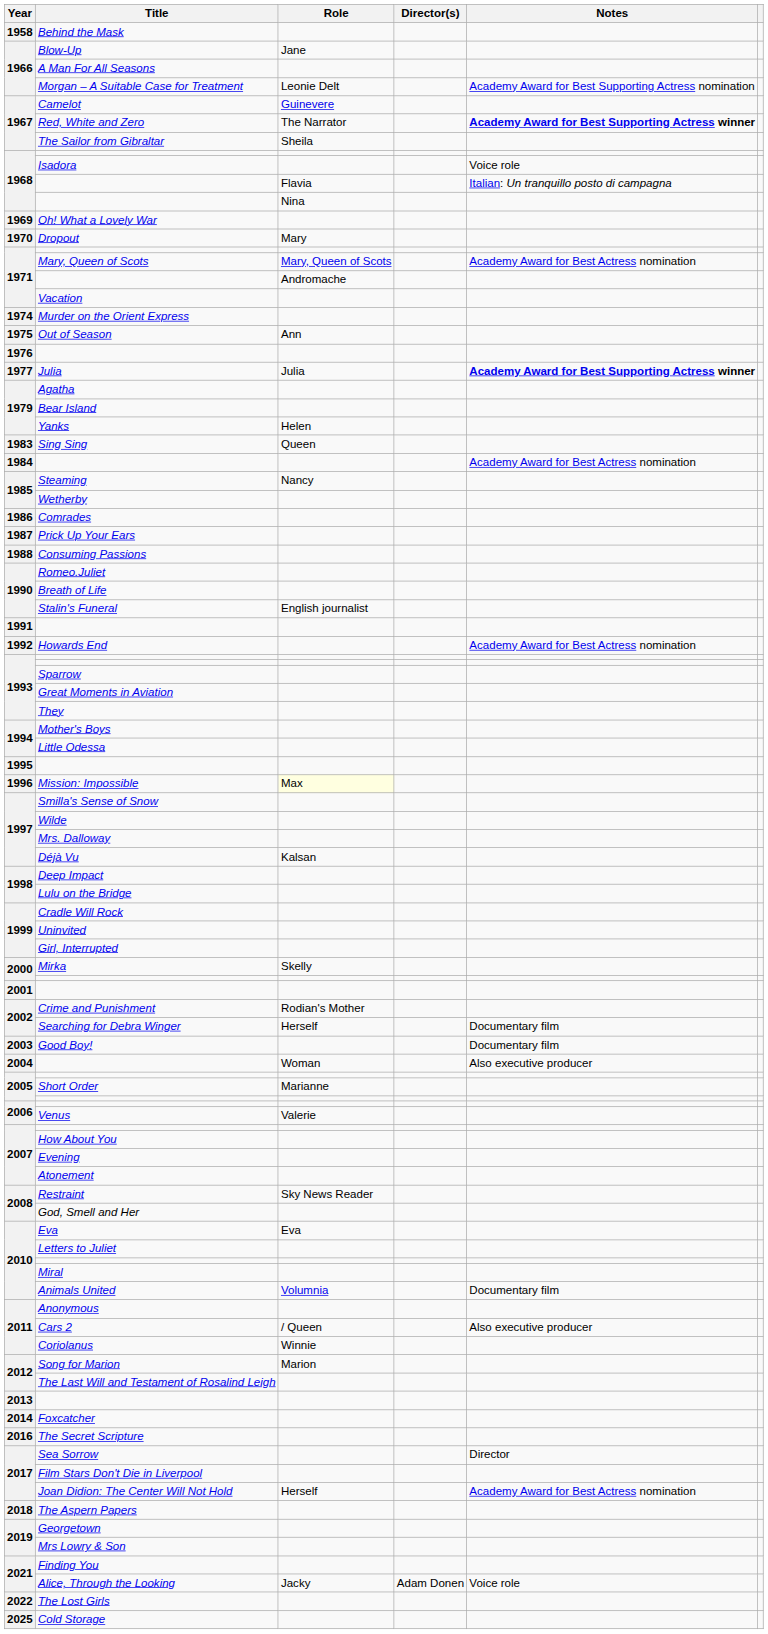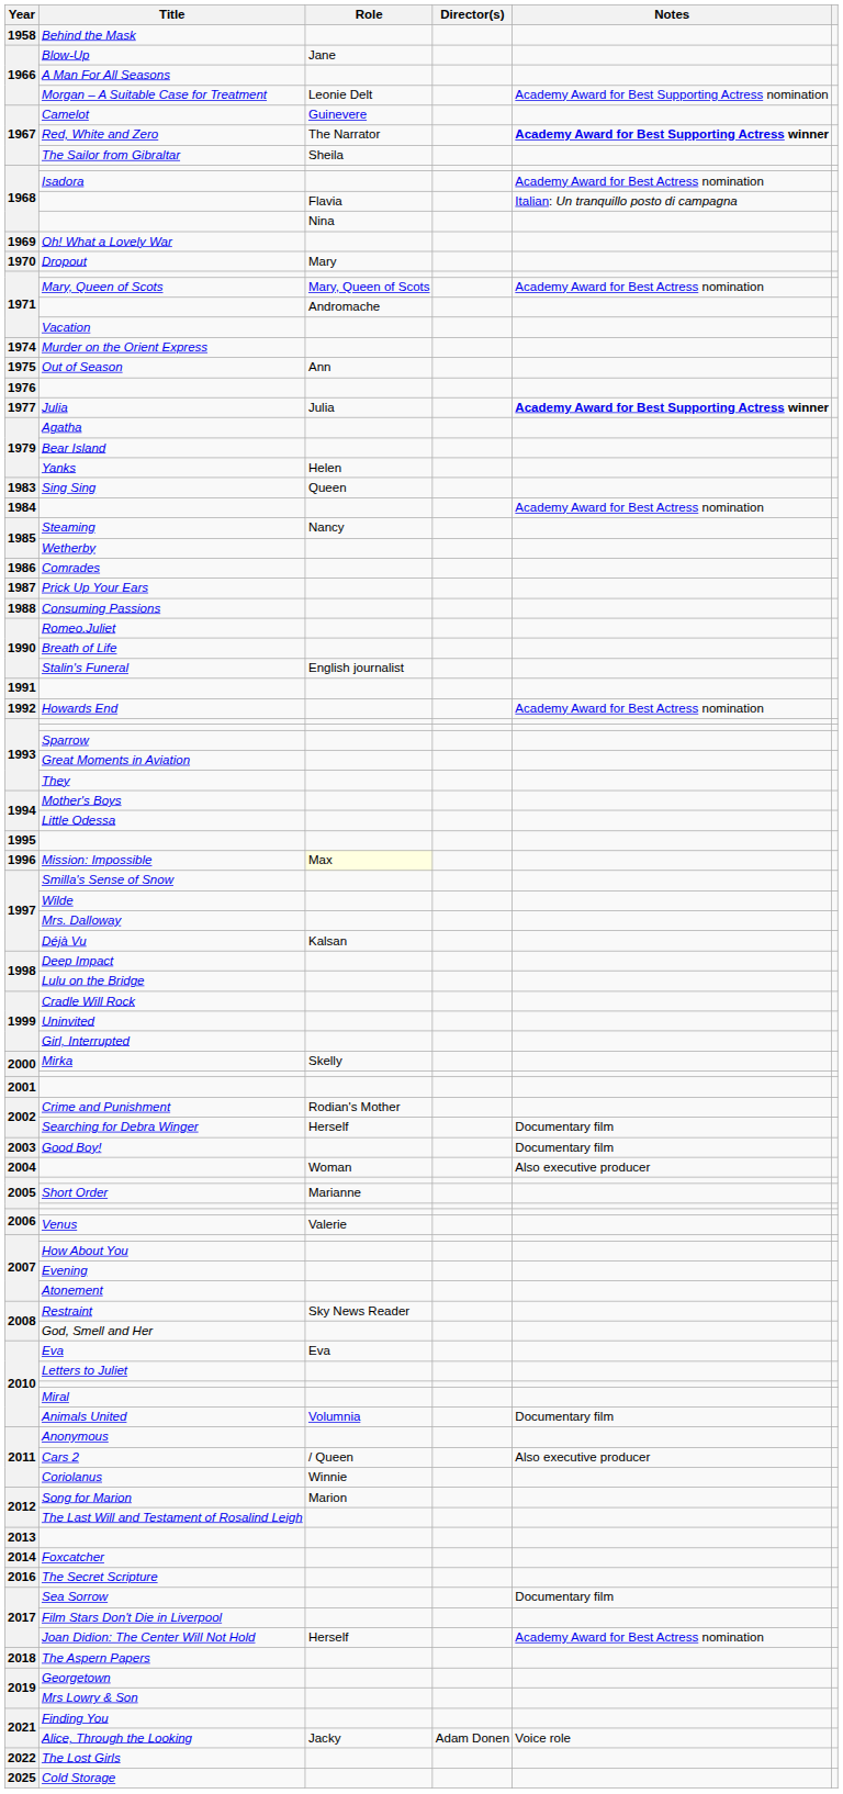 <table class="wikitable sortable plainrowheaders">
 <tr>
 <th>Year</th>
 <th>Title</th>
 <th>Role</th>
 <th>Director(s)</th>
 <th class="unsortable">Notes</th>
 <th class="unsortable"></th>
 </tr>
 <tr>
 <th scope="row">1958</th>
 <td><em><a href='#'>Behind the Mask</a></em></td>
 <td></td>
 <td></td>
 <td></td>
 <td style="text-align:center;"></td>
 </tr>
 <tr>
 <th rowspan="3" scope="row">1966</th>
 <td><em><a href='#'>Blow-Up</a></em></td>
 <td>Jane</td>
 <td></td>
 <td></td>
 <td style="text-align:center;"></td>
 </tr>
 <tr>
 <td data-sort-value="Man All Seasons"><em><a href='#'>A Man For All Seasons</a></em></td>
 <td></td>
 <td></td>
 <td></td>
 <td style="text-align:center;"></td>
 </tr>
 <tr>
 <td><em><a href='#'>Morgan – A Suitable Case for Treatment</a></em></td>
 <td>Leonie Delt</td>
 <td></td>
 <td><a href='#'>Academy Award for Best Supporting Actress</a> nomination</td>
 <td style="text-align:center;"></td>
 </tr>
 <tr>
 <th rowspan="3" scope="row">1967</th>
 <td><em><a href='#'>Camelot</a></em></td>
 <td><a href='#'>Guinevere</a></td>
 <td></td>
 <td></td>
 <td style="text-align:center;"></td>
 </tr>
 <tr>
 <td data-sort-value="Sailor Gibraltar"><em><a href='#'>Red, White and Zero</a></em></td>
 <td>The Narrator</td>
 <td></td>
 <td><strong><a href='#'>Academy Award for Best Supporting Actress</a> winner</strong></td>
 <td style="text-align:center;"></td>
 </tr>
 <tr>
 <td data-sort-value="Sailor Gibraltar"><em><a href='#'>The Sailor from Gibraltar</a></em></td>
 <td>Sheila</td>
 <td></td>
 <td></td>
 <td style="text-align:center;"></td>
 </tr>
 <tr>
 <th rowspan="4" scope="row">1968</th>
 <td><em></em></td>
 <td></td>
 <td></td>
 <td></td>
 <td style="text-align:center;"></td>
 </tr>
 <tr>
 <td><em><a href='#'>Isadora</a></em></td>
 <td></td>
 <td></td>
-<td>Voice role</td>
+<td><a href='#'>Academy Award for Best Actress</a> nomination</td>
 <td style="text-align:center;"></td>
 </tr>
 <tr>
 <td><em></em></td>
 <td>Flavia</td>
 <td></td>
 <td><a href='#'>Italian</a>: <em>Un tranquillo posto di campagna</em></td>
 <td style="text-align:center;"></td>
 </tr>
 <tr>
 <td><em></em></td>
 <td>Nina</td>
 <td></td>
 <td></td>
 <td style="text-align:center;"></td>
 </tr>
 <tr>
 <th scope="row">1969</th>
 <td><em><a href='#'>Oh! What a Lovely War</a></em></td>
 <td></td>
 <td></td>
 <td></td>
 <td style="text-align:center;"></td>
 </tr>
 <tr>
 <th scope="row">1970</th>
 <td><em><a href='#'>Dropout</a></em></td>
 <td>Mary</td>
 <td></td>
 <td></td>
 <td style="text-align:center;"></td>
 </tr>
 <tr>
 <th rowspan="4" scope="row">1971</th>
 <td><em></em></td>
 <td></td>
 <td></td>
 <td></td>
 <td style="text-align:center;"></td>
 </tr>
 <tr>
 <td><em><a href='#'>Mary, Queen of Scots</a></em></td>
 <td><a href='#'>Mary, Queen of Scots</a></td>
 <td></td>
 <td><a href='#'>Academy Award for Best Actress</a> nomination</td>
 <td style="text-align:center;"></td>
 </tr>
 <tr>
 <td><em></em></td>
 <td>Andromache</td>
 <td></td>
 <td></td>
 <td style="text-align:center;"></td>
 </tr>
 <tr>
 <td><em><a href='#'>Vacation</a></em></td>
 <td></td>
 <td></td>
 <td></td>
 <td style="text-align:center;"></td>
 </tr>
 <tr>
 <th scope="row">1974</th>
 <td><em><a href='#'>Murder on the Orient Express</a></em></td>
 <td></td>
 <td></td>
 <td></td>
 <td style="text-align:center;"></td>
 </tr>
 <tr>
 <th scope="row">1975</th>
 <td><em><a href='#'>Out of Season</a></em></td>
 <td>Ann</td>
 <td></td>
 <td></td>
 <td style="text-align:center;"></td>
 </tr>
 <tr>
 <th scope="row">1976</th>
 <td><em></em></td>
 <td></td>
 <td></td>
 <td></td>
 <td style="text-align:center;"></td>
 </tr>
 <tr>
 <th scope="row">1977</th>
 <td><em><a href='#'>Julia</a></em></td>
 <td>Julia</td>
 <td></td>
 <td><strong><a href='#'>Academy Award for Best Supporting Actress</a> winner</strong></td>
 <td style="text-align:center;"></td>
 </tr>
 <tr>
 <th rowspan="3" scope="row">1979</th>
 <td><em><a href='#'>Agatha</a></em></td>
 <td></td>
 <td></td>
 <td></td>
 <td style="text-align:center;"></td>
 </tr>
 <tr>
 <td><em><a href='#'>Bear Island</a></em></td>
 <td></td>
 <td></td>
 <td></td>
 <td style="text-align:center;"></td>
 </tr>
 <tr>
 <td><em><a href='#'>Yanks</a></em></td>
 <td>Helen</td>
 <td></td>
 <td></td>
 <td style="text-align:center;"></td>
 </tr>
 <tr>
 <th scope="row">1983</th>
 <td><em><a href='#'>Sing Sing</a></em></td>
 <td>Queen</td>
 <td></td>
 <td></td>
 <td style="text-align:center;"></td>
 </tr>
 <tr>
 <th scope="row">1984</th>
 <td><em></em></td>
 <td></td>
 <td></td>
 <td><a href='#'>Academy Award for Best Actress</a> nomination</td>
 <td style="text-align:center;"></td>
 </tr>
 <tr>
 <th rowspan="2" scope="row">1985</th>
 <td><em><a href='#'>Steaming</a></em></td>
 <td>Nancy</td>
 <td></td>
 <td></td>
 <td style="text-align:center;"></td>
 </tr>
 <tr>
 <td><em><a href='#'>Wetherby</a></em></td>
 <td></td>
 <td></td>
 <td></td>
 <td style="text-align:center;"></td>
 </tr>
 <tr>
 <th scope="row">1986</th>
 <td><em><a href='#'>Comrades</a></em></td>
 <td></td>
 <td></td>
 <td></td>
 <td style="text-align:center;"></td>
 </tr>
 <tr>
 <th scope="row">1987</th>
 <td><em><a href='#'>Prick Up Your Ears</a></em></td>
 <td></td>
 <td></td>
 <td></td>
 <td style="text-align:center;"></td>
 </tr>
 <tr>
 <th scope="row">1988</th>
 <td><em><a href='#'>Consuming Passions</a></em></td>
 <td></td>
 <td></td>
 <td></td>
 <td style="text-align:center;"></td>
 </tr>
 <tr>
 <th rowspan="3" scope="row">1990</th>
 <td><em><a href='#'>Romeo.Juliet</a></em></td>
 <td></td>
 <td></td>
 <td></td>
 <td style="text-align:center;"></td>
 </tr>
 <tr>
 <td><em><a href='#'>Breath of Life</a></em></td>
 <td></td>
 <td></td>
 <td></td>
 <td style="text-align:center;"></td>
 </tr>
 <tr>
 <td><em><a href='#'>Stalin's Funeral</a></em></td>
 <td>English journalist</td>
 <td></td>
 <td></td>
 <td style="text-align:center;"></td>
 </tr>
 <tr>
 <th scope="row">1991</th>
 <td><em></em></td>
 <td></td>
 <td></td>
 <td></td>
 <td style="text-align:center;"></td>
 </tr>
 <tr>
 <th scope="row">1992</th>
 <td><em><a href='#'>Howards End</a></em></td>
 <td></td>
 <td></td>
 <td><a href='#'>Academy Award for Best Actress</a> nomination</td>
 <td style="text-align:center;"></td>
 </tr>
 <tr>
 <th rowspan="5" scope="row">1993</th>
 <td><em></em></td>
 <td></td>
 <td></td>
 <td></td>
 <td style="text-align:center;"></td>
 </tr>
 <tr>
 <td><em></em></td>
 <td></td>
 <td></td>
 <td></td>
 <td style="text-align:center;"></td>
 </tr>
 <tr>
 <td><em><a href='#'>Sparrow</a></em></td>
 <td></td>
 <td></td>
 <td></td>
 <td style="text-align:center;"></td>
 </tr>
 <tr>
 <td><em><a href='#'>Great Moments in Aviation</a></em></td>
 <td></td>
 <td></td>
 <td></td>
 <td style="text-align:center;"></td>
 </tr>
 <tr>
 <td><em><a href='#'>They</a></em></td>
 <td></td>
 <td></td>
 <td></td>
 <td style="text-align:center;"></td>
 </tr>
 <tr>
 <th rowspan="2" scope="row">1994</th>
 <td><em><a href='#'>Mother's Boys</a></em></td>
 <td></td>
 <td></td>
 <td></td>
 <td style="text-align:center;"></td>
 </tr>
 <tr>
 <td><em><a href='#'>Little Odessa</a></em></td>
 <td></td>
 <td></td>
 <td></td>
 <td style="text-align:center;"></td>
 </tr>
 <tr>
 <th scope="row">1995</th>
 <td><em></em></td>
 <td></td>
 <td></td>
 <td></td>
 <td style="text-align:center;"></td>
 </tr>
 <tr>
 <th scope="row">1996</th>
 <td><em><a href='#'>Mission: Impossible</a></em></td>
 <td style="background: lightyellow;">Max</td>
 <td></td>
 <td></td>
 <td style="text-align:center;"></td>
 </tr>
 <tr>
 <th rowspan="4" scope="row">1997</th>
 <td><em><a href='#'>Smilla's Sense of Snow</a></em></td>
 <td></td>
 <td></td>
 <td></td>
 <td style="text-align:center;"></td>
 </tr>
 <tr>
 <td><em><a href='#'>Wilde</a></em></td>
 <td></td>
 <td></td>
 <td></td>
 <td style="text-align:center;"></td>
 </tr>
 <tr>
 <td><em><a href='#'>Mrs. Dalloway</a></em></td>
 <td></td>
 <td></td>
 <td></td>
 <td style="text-align:center;"></td>
 </tr>
 <tr>
 <td><em><a href='#'>Déjà Vu</a></em></td>
 <td>Kalsan</td>
 <td></td>
 <td></td>
 <td style="text-align:center;"></td>
 </tr>
 <tr>
 <th rowspan="2" scope="row">1998</th>
 <td><em><a href='#'>Deep Impact</a></em></td>
 <td></td>
 <td></td>
 <td></td>
 <td style="text-align:center;"></td>
 </tr>
 <tr>
 <td><em><a href='#'>Lulu on the Bridge</a></em></td>
 <td></td>
 <td></td>
 <td></td>
 <td style="text-align:center;"></td>
 </tr>
 <tr>
 <th rowspan="3" scope="row">1999</th>
 <td><em><a href='#'>Cradle Will Rock</a></em></td>
 <td></td>
 <td></td>
 <td></td>
 <td style="text-align:center;"></td>
 </tr>
 <tr>
 <td><em><a href='#'>Uninvited</a></em></td>
 <td></td>
 <td></td>
 <td></td>
 <td style="text-align:center;"></td>
 </tr>
 <tr>
 <td><em><a href='#'>Girl, Interrupted</a></em></td>
 <td></td>
 <td></td>
 <td></td>
 <td style="text-align:center;"></td>
 </tr>
 <tr>
 <th rowspan="2" scope="row">2000</th>
 <td><em><a href='#'>Mirka</a></em></td>
 <td>Skelly</td>
 <td></td>
 <td></td>
 <td style="text-align:center;"></td>
 </tr>
 <tr>
 <td><em></em></td>
 <td></td>
 <td></td>
 <td></td>
 <td style="text-align:center;"></td>
 </tr>
 <tr>
 <th scope="row">2001</th>
 <td><em></em></td>
 <td></td>
 <td></td>
 <td></td>
 <td style="text-align:center;"></td>
 </tr>
 <tr>
 <th rowspan="2" scope="row">2002</th>
 <td><em><a href='#'>Crime and Punishment</a></em></td>
 <td>Rodian's Mother</td>
 <td></td>
 <td></td>
 <td style="text-align:center;"></td>
 </tr>
 <tr>
 <td><em><a href='#'>Searching for Debra Winger</a></em></td>
 <td>Herself</td>
 <td></td>
 <td>Documentary film</td>
 <td style="text-align:center;"></td>
 </tr>
 <tr>
 <th scope="row">2003</th>
 <td><em><a href='#'>Good Boy!</a></em></td>
 <td></td>
 <td></td>
 <td>Documentary film</td>
 <td style="text-align:center;"></td>
 </tr>
 <tr>
 <th scope="row">2004</th>
 <td><em></em></td>
 <td>Woman</td>
 <td></td>
 <td>Also executive producer</td>
 <td style="text-align:center;"></td>
 </tr>
 <tr>
 <th rowspan="3" scope="row">2005</th>
 <td><em></em></td>
 <td></td>
 <td></td>
 <td></td>
 <td style="text-align:center;"></td>
 </tr>
 <tr>
 <td><em><a href='#'>Short Order</a></em></td>
 <td>Marianne</td>
 <td></td>
 <td></td>
 <td style="text-align:center;"></td>
 </tr>
 <tr>
 <td><em></em></td>
 <td></td>
 <td></td>
 <td></td>
 <td style="text-align:center;"></td>
 </tr>
 <tr>
 <th rowspan="2" scope="row">2006</th>
 <td><em></em></td>
 <td></td>
 <td></td>
 <td></td>
 <td style="text-align:center;"></td>
 </tr>
 <tr>
 <td><em><a href='#'>Venus</a></em></td>
 <td>Valerie</td>
 <td></td>
 <td></td>
 <td style="text-align:center;"></td>
 </tr>
 <tr>
 <th rowspan="4" scope="row">2007</th>
 <td><em></em></td>
 <td></td>
 <td></td>
 <td></td>
 <td style="text-align:center;"></td>
 </tr>
 <tr>
 <td><em><a href='#'>How About You</a></em></td>
 <td></td>
 <td></td>
 <td></td>
 <td style="text-align:center;"></td>
 </tr>
 <tr>
 <td><em><a href='#'>Evening</a></em></td>
 <td></td>
 <td></td>
 <td></td>
 <td style="text-align:center;"></td>
 </tr>
 <tr>
 <td><em><a href='#'>Atonement</a></em></td>
 <td></td>
 <td></td>
 <td></td>
 <td style="text-align:center;"></td>
 </tr>
 <tr>
 <th rowspan="2" scope="row">2008</th>
 <td><em><a href='#'>Restraint</a></em></td>
 <td>Sky News Reader</td>
 <td></td>
 <td></td>
 <td style="text-align:center;"></td>
 </tr>
 <tr>
 <td><em>God, Smell and Her</em></td>
 <td></td>
 <td></td>
 <td></td>
 <td style="text-align:center;"></td>
 </tr>
 <tr>
 <th rowspan="5" scope="row">2010</th>
 <td><em><a href='#'>Eva</a></em></td>
 <td>Eva</td>
 <td></td>
 <td></td>
 <td style="text-align:center;"></td>
 </tr>
 <tr>
 <td><em><a href='#'>Letters to Juliet</a></em></td>
 <td></td>
 <td></td>
 <td></td>
 <td style="text-align:center;"></td>
 </tr>
 <tr>
 <td><em></em></td>
 <td></td>
 <td></td>
 <td></td>
 <td style="text-align:center;"></td>
 </tr>
 <tr>
 <td><em><a href='#'>Miral</a></em></td>
 <td></td>
 <td></td>
 <td></td>
 <td style="text-align:center;"></td>
 </tr>
 <tr>
 <td><em><a href='#'>Animals United</a></em></td>
 <td><a href='#'>Volumnia</a></td>
 <td></td>
 <td>Documentary film</td>
 <td style="text-align:center;"></td>
 </tr>
 <tr>
 <th rowspan="3" scope="row">2011</th>
 <td><em><a href='#'>Anonymous</a></em></td>
 <td></td>
 <td></td>
 <td></td>
 <td style="text-align:center;"></td>
 </tr>
 <tr>
 <td><em><a href='#'>Cars 2</a></em></td>
 <td> / Queen</td>
 <td></td>
 <td>Also executive producer</td>
 <td style="text-align:center;"></td>
 </tr>
 <tr>
 <td><em><a href='#'>Coriolanus</a></em></td>
 <td>Winnie</td>
 <td></td>
 <td></td>
 <td style="text-align:center;"></td>
 </tr>
 <tr>
 <th rowspan="2" scope="row">2012</th>
 <td><em><a href='#'>Song for Marion</a></em></td>
 <td>Marion</td>
 <td></td>
 <td></td>
 <td style="text-align:center;"></td>
 </tr>
 <tr>
 <td data-sort-value="Last Will and Testament"><em><a href='#'>The Last Will and Testament of Rosalind Leigh</a></em></td>
 <td></td>
 <td></td>
 <td></td>
 <td style="text-align:center;"></td>
 </tr>
 <tr>
 <th scope="row">2013</th>
 <td><em></em></td>
 <td></td>
 <td></td>
 <td></td>
 <td style="text-align:center;"></td>
 </tr>
 <tr>
 <th scope="row">2014</th>
 <td><em><a href='#'>Foxcatcher</a></em></td>
 <td></td>
 <td></td>
 <td></td>
 <td style="text-align:center;"></td>
 </tr>
 <tr>
 <th scope="row">2016</th>
 <td data-sort-value="Secret Scripture"><em><a href='#'>The Secret Scripture</a></em></td>
 <td></td>
 <td></td>
 <td></td>
 <td style="text-align:center;"></td>
 </tr>
 <tr>
 <th rowspan="3" scope="row">2017</th>
 <td><em><a href='#'>Sea Sorrow</a></em></td>
 <td></td>
 <td></td>
-<td>Director</td>
+<td>Documentary film</td>
 <td style="text-align:center;"></td>
 </tr>
 <tr>
 <td><em><a href='#'>Film Stars Don't Die in Liverpool</a></em></td>
 <td></td>
 <td></td>
 <td></td>
 <td style="text-align:center;"></td>
 </tr>
 <tr>
 <td><em><a href='#'>Joan Didion: The Center Will Not Hold</a></em></td>
 <td>Herself</td>
 <td></td>
 <td><a href='#'>Academy Award for Best Actress</a> nomination</td>
 <td style="text-align:center;"></td>
 </tr>
 <tr>
 <th scope="row">2018</th>
 <td data-sort-value="Aspern Papers"><em><a href='#'>The Aspern Papers</a></em></td>
 <td></td>
 <td></td>
 <td></td>
 <td style="text-align:center;"></td>
 </tr>
 <tr>
 <th rowspan="2" scope="row">2019</th>
 <td><em><a href='#'>Georgetown</a></em></td>
 <td></td>
 <td></td>
 <td></td>
 <td style="text-align:center;"></td>
 </tr>
 <tr>
 <td><em><a href='#'>Mrs Lowry & Son</a></em></td>
 <td></td>
 <td></td>
 <td></td>
 <td style="text-align:center;"></td>
 </tr>
 <tr>
 <th scope="row" rowspan="2">2021</th>
 <td><em><a href='#'>Finding You</a></em></td>
 <td></td>
 <td></td>
 <td></td>
 <td style="text-align:center;"></td>
 </tr>
 <tr>
 <td><em><a href='#'>Alice, Through the Looking</a></em></td>
 <td>Jacky</td>
 <td>Adam Donen</td>
 <td>Voice role</td>
 <td> </td>
 </tr>
 <tr>
 <th scope="row">2022</th>
 <td><em><a href='#'>The Lost Girls</a></em></td>
 <td></td>
 <td></td>
 <td></td>
 <td style="text-align:center;"></td>
 </tr>
 <tr>
 <th scope="row">2025</th>
 <td><em><a href='#'>Cold Storage</a></em></td>
 <td></td>
 <td></td>
 <td></td>
 <td style="text-align:center;"></td>
 </tr>
 </table>
